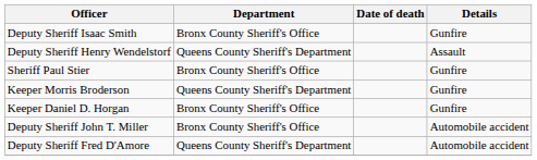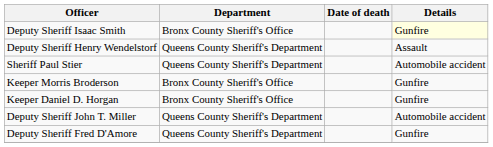 <table class="wikitable">
 <tr>
 <th>Officer</th>
 <th>Department</th>
 <th>Date of death</th>
 <th>Details</th>
 </tr>
 <tr>
 <td>Deputy Sheriff Isaac Smith</td>
 <td>Bronx County Sheriff's Office</td>
 <td></td>
-<td>Gunfire</td>
+<td style="background: lightyellow;">Gunfire</td>
 </tr>
 <tr>
 <td>Deputy Sheriff Henry Wendelstorf</td>
 <td>Queens County Sheriff's Department</td>
 <td></td>
 <td>Assault</td>
 </tr>
 <tr>
 <td>Sheriff Paul Stier</td>
-<td>Bronx County Sheriff's Office</td>
+<td>Queens County Sheriff's Department</td>
 <td></td>
-<td>Gunfire</td>
+<td>Automobile accident</td>
 </tr>
 <tr>
 <td>Keeper Morris Broderson</td>
-<td>Queens County Sheriff's Department</td>
+<td>Bronx County Sheriff's Office</td>
 <td></td>
 <td>Gunfire</td>
 </tr>
 <tr>
 <td>Keeper Daniel D. Horgan</td>
 <td>Bronx County Sheriff's Office</td>
 <td></td>
 <td>Gunfire</td>
 </tr>
 <tr>
 <td>Deputy Sheriff John T. Miller</td>
-<td>Bronx County Sheriff's Office</td>
+<td>Queens County Sheriff's Department</td>
 <td></td>
 <td>Automobile accident</td>
 </tr>
 <tr>
 <td>Deputy Sheriff Fred D'Amore</td>
 <td>Queens County Sheriff's Department</td>
 <td></td>
-<td>Automobile accident</td>
+<td>Gunfire</td>
 </tr>
 <tr>
 </tr>
 </table>
